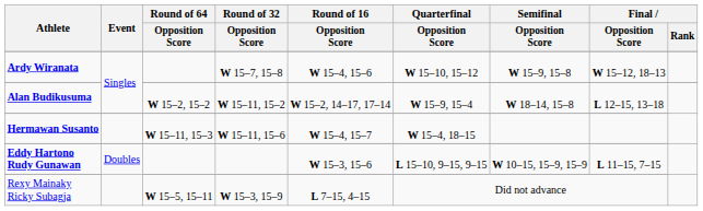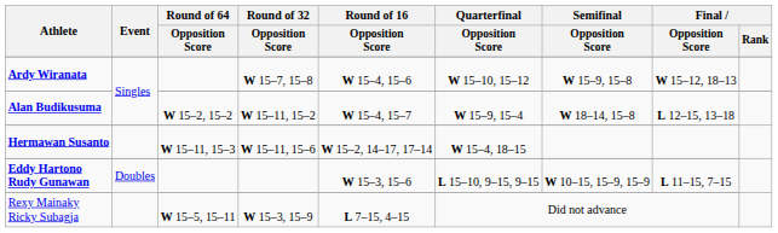 <table class=wikitable style="font-size:90%">
 <tr>
 <th rowspan="2">Athlete</th>
 <th rowspan="2">Event</th>
 <th>Round of 64</th>
 <th>Round of 32</th>
 <th>Round of 16</th>
 <th>Quarterfinal</th>
 <th>Semifinal</th>
 <th colspan=2>Final / </th>
 </tr>
 <tr style="font-size:95%">
 <th>Opposition<br>Score</th>
 <th>Opposition<br>Score</th>
 <th>Opposition<br>Score</th>
 <th>Opposition<br>Score</th>
 <th>Opposition<br>Score</th>
 <th>Opposition<br>Score</th>
 <th>Rank</th>
 </tr>
 <tr>
 </tr>
 <tr align=center>
 <td align=left><strong><a href='#'>Ardy Wiranata</a></strong></td>
 <td align=left rowspan=3><a href='#'>Singles</a></td>
 <td></td>
 <td><br><strong>W</strong> 15–7, 15–8</td>
 <td><br><strong>W</strong> 15–4, 15–6</td>
 <td><br><strong>W</strong> 15–10, 15–12</td>
 <td><br><strong>W</strong> 15–9, 15–8</td>
 <td><br><strong>W</strong> 15–12, 18–13</td>
 <td></td>
 </tr>
 <tr>
 </tr>
 <tr align=center>
 <td align=left><strong><a href='#'>Alan Budikusuma</a></strong></td>
 <td><br><strong>W</strong> 15–2, 15–2</td>
 <td><br><strong>W</strong> 15–11, 15–2</td>
-<td><br><strong>W</strong> 15–2, 14–17, 17–14</td>
+<td><br><strong>W</strong> 15–4, 15–7</td>
 <td><br><strong>W</strong> 15–9, 15–4</td>
 <td><br><strong>W</strong> 18–14, 15–8</td>
 <td><br><strong>L</strong> 12–15, 13–18</td>
 <td></td>
 </tr>
 <tr>
 </tr>
 <tr align=center>
 <td align=left><strong><a href='#'>Hermawan Susanto</a></strong></td>
 <td></td>
 <td><br><strong>W</strong> 15–11, 15–3</td>
 <td><br><strong>W</strong> 15–11, 15–6</td>
-<td><br><strong>W</strong> 15–4, 15–7</td>
+<td><br><strong>W</strong> 15–2, 14–17, 17–14</td>
 <td><br><strong>W</strong> 15–4, 18–15</td>
 <td></td>
 <td></td>
 </tr>
 <tr>
 </tr>
 <tr align=center>
 <td align=left><strong><a href='#'>Eddy Hartono</a> <br> <a href='#'>Rudy Gunawan</a></strong></td>
 <td align=left rowspan=2><a href='#'>Doubles</a></td>
 <td></td>
 <td></td>
 <td><br><strong>W</strong> 15–3, 15–6</td>
 <td><br><strong>L</strong> 15–10, 9–15, 9–15</td>
 <td><br><strong>W</strong> 10–15, 15–9, 15–9</td>
 <td><br><strong>L</strong> 11–15, 7–15</td>
 <td></td>
 </tr>
 <tr>
 </tr>
 <tr align=center>
 <td align=left><a href='#'>Rexy Mainaky</a> <br> <a href='#'>Ricky Subagja</a></td>
 <td></td>
 <td><br><strong>W</strong> 15–5, 15–11</td>
 <td><br><strong>W</strong> 15–3, 15–9</td>
 <td><br><strong>L</strong> 7–15, 4–15</td>
 <td colspan=3>Did not advance</td>
 </tr>
 </table>
